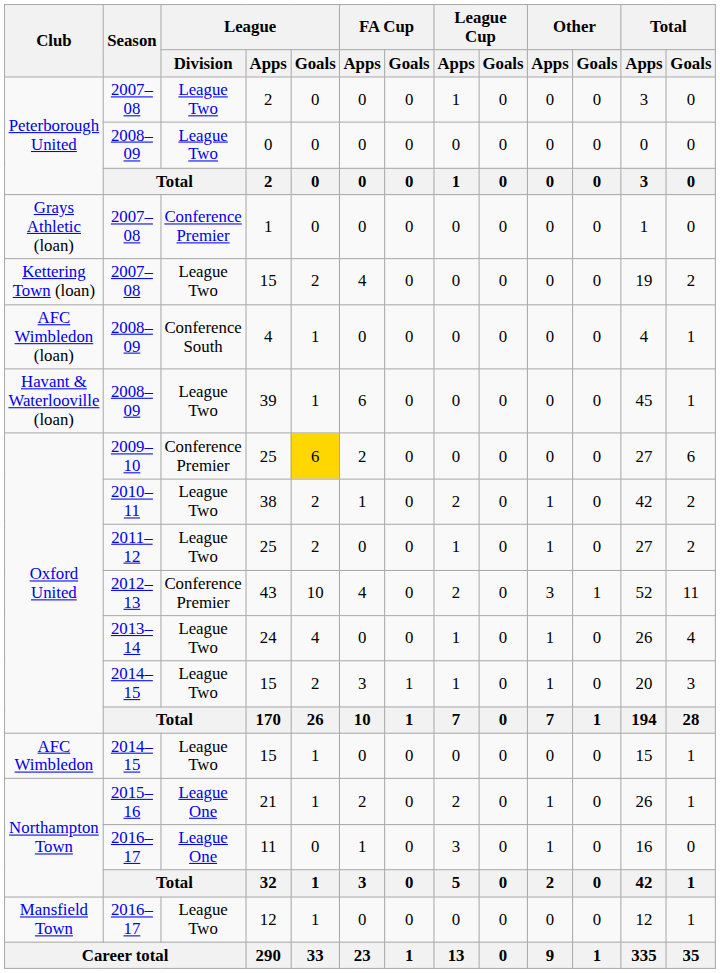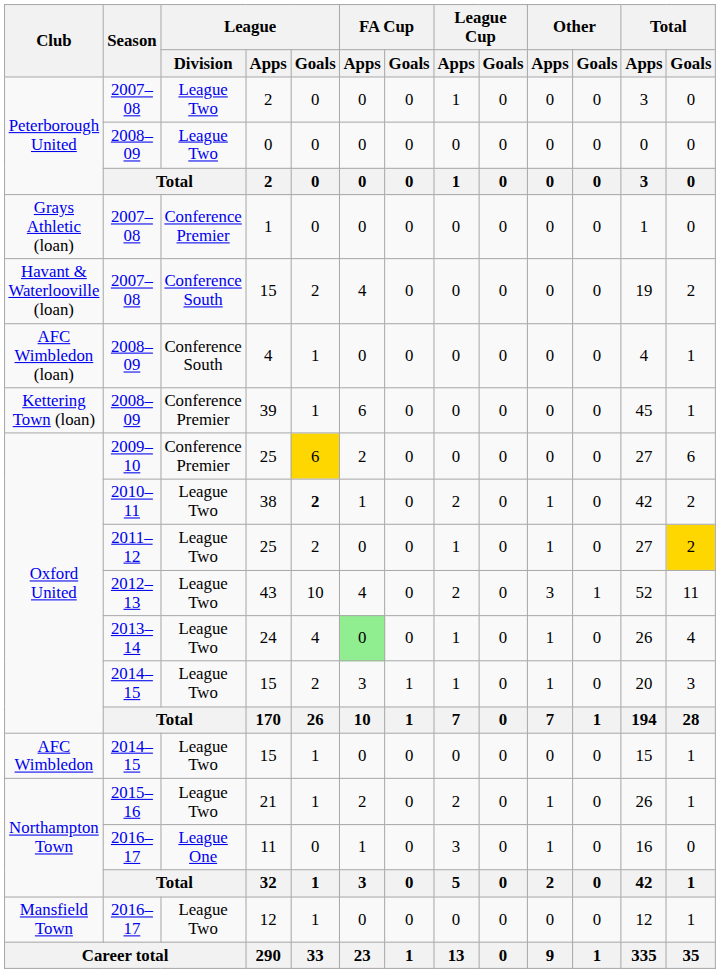 <table class="wikitable" style="text-align: center;">
 <tr>
 <th rowspan="2">Club</th>
 <th rowspan="2">Season</th>
 <th colspan="3">League</th>
 <th colspan="2">FA Cup</th>
 <th colspan="2">League Cup</th>
 <th colspan="2">Other</th>
 <th colspan="2">Total</th>
 </tr>
 <tr>
 <th>Division</th>
 <th>Apps</th>
 <th>Goals</th>
 <th>Apps</th>
 <th>Goals</th>
 <th>Apps</th>
 <th>Goals</th>
 <th>Apps</th>
 <th>Goals</th>
 <th>Apps</th>
 <th>Goals</th>
 </tr>
 <tr>
 <td rowspan=3><a href='#'>Peterborough United</a></td>
 <td><a href='#'>2007–08</a></td>
 <td><a href='#'>League Two</a></td>
 <td>2</td>
 <td>0</td>
 <td>0</td>
 <td>0</td>
 <td>1</td>
 <td>0</td>
 <td>0</td>
 <td>0</td>
 <td>3</td>
 <td>0</td>
 </tr>
 <tr>
 <td><a href='#'>2008–09</a></td>
 <td><a href='#'>League Two</a></td>
 <td>0</td>
 <td>0</td>
 <td>0</td>
 <td>0</td>
 <td>0</td>
 <td>0</td>
 <td>0</td>
 <td>0</td>
 <td>0</td>
 <td>0</td>
 </tr>
 <tr>
 <th colspan=2>Total</th>
 <th>2</th>
 <th>0</th>
 <th>0</th>
 <th>0</th>
 <th>1</th>
 <th>0</th>
 <th>0</th>
 <th>0</th>
 <th>3</th>
 <th>0</th>
 </tr>
 <tr>
 <td><a href='#'>Grays Athletic</a> (loan)</td>
 <td><a href='#'>2007–08</a></td>
 <td><a href='#'>Conference Premier</a></td>
 <td>1</td>
 <td>0</td>
 <td>0</td>
 <td>0</td>
 <td>0</td>
 <td>0</td>
 <td>0</td>
 <td>0</td>
 <td>1</td>
 <td>0</td>
 </tr>
 <tr>
-<td><a href='#'>Kettering Town</a> (loan)</td>
+<td><a href='#'>Havant & Waterlooville</a> (loan)</td>
 <td><a href='#'>2007–08</a></td>
-<td>League Two</td>
+<td><a href='#'>Conference South</a></td>
 <td>15</td>
 <td>2</td>
 <td>4</td>
 <td>0</td>
 <td>0</td>
 <td>0</td>
 <td>0</td>
 <td>0</td>
 <td>19</td>
 <td>2</td>
 </tr>
 <tr>
 <td><a href='#'>AFC Wimbledon</a> (loan)</td>
 <td><a href='#'>2008–09</a></td>
 <td>Conference South</td>
 <td>4</td>
 <td>1</td>
 <td>0</td>
 <td>0</td>
 <td>0</td>
 <td>0</td>
 <td>0</td>
 <td>0</td>
 <td>4</td>
 <td>1</td>
 </tr>
 <tr>
-<td><a href='#'>Havant & Waterlooville</a> (loan)</td>
+<td><a href='#'>Kettering Town</a> (loan)</td>
 <td><a href='#'>2008–09</a></td>
-<td>League Two</td>
+<td>Conference Premier</td>
 <td>39</td>
 <td>1</td>
 <td>6</td>
 <td>0</td>
 <td>0</td>
 <td>0</td>
 <td>0</td>
 <td>0</td>
 <td>45</td>
 <td>1</td>
 </tr>
 <tr>
 <td rowspan=7><a href='#'>Oxford United</a></td>
 <td><a href='#'>2009–10</a></td>
 <td>Conference Premier</td>
 <td>25</td>
 <td style="background: gold;">6</td>
 <td>2</td>
 <td>0</td>
 <td>0</td>
 <td>0</td>
 <td>0</td>
 <td>0</td>
 <td>27</td>
 <td>6</td>
 </tr>
 <tr>
 <td><a href='#'>2010–11</a></td>
 <td>League Two</td>
 <td>38</td>
-<td>2</td>
+<td><strong>2</strong></td>
 <td>1</td>
 <td>0</td>
 <td>2</td>
 <td>0</td>
 <td>1</td>
 <td>0</td>
 <td>42</td>
 <td>2</td>
 </tr>
 <tr>
 <td><a href='#'>2011–12</a></td>
 <td>League Two</td>
 <td>25</td>
 <td>2</td>
 <td>0</td>
 <td>0</td>
 <td>1</td>
 <td>0</td>
 <td>1</td>
 <td>0</td>
 <td>27</td>
-<td>2</td>
+<td style="background: gold;">2</td>
 </tr>
 <tr>
 <td><a href='#'>2012–13</a></td>
-<td>Conference Premier</td>
+<td>League Two</td>
 <td>43</td>
 <td>10</td>
 <td>4</td>
 <td>0</td>
 <td>2</td>
 <td>0</td>
 <td>3</td>
 <td>1</td>
 <td>52</td>
 <td>11</td>
 </tr>
 <tr>
 <td><a href='#'>2013–14</a></td>
 <td>League Two</td>
 <td>24</td>
 <td>4</td>
-<td>0</td>
+<td style="background: lightgreen;">0</td>
 <td>0</td>
 <td>1</td>
 <td>0</td>
 <td>1</td>
 <td>0</td>
 <td>26</td>
 <td>4</td>
 </tr>
 <tr>
 <td><a href='#'>2014–15</a></td>
 <td>League Two</td>
 <td>15</td>
 <td>2</td>
 <td>3</td>
 <td>1</td>
 <td>1</td>
 <td>0</td>
 <td>1</td>
 <td>0</td>
 <td>20</td>
 <td>3</td>
 </tr>
 <tr>
 <th colspan=2>Total</th>
 <th>170</th>
 <th>26</th>
 <th>10</th>
 <th>1</th>
 <th>7</th>
 <th>0</th>
 <th>7</th>
 <th>1</th>
 <th>194</th>
 <th>28</th>
 </tr>
 <tr>
 <td><a href='#'>AFC Wimbledon</a></td>
 <td><a href='#'>2014–15</a></td>
 <td>League Two</td>
 <td>15</td>
 <td>1</td>
 <td>0</td>
 <td>0</td>
 <td>0</td>
 <td>0</td>
 <td>0</td>
 <td>0</td>
 <td>15</td>
 <td>1</td>
 </tr>
 <tr>
 <td rowspan=3><a href='#'>Northampton Town</a></td>
 <td><a href='#'>2015–16</a></td>
-<td><a href='#'>League One</a></td>
+<td>League Two</td>
 <td>21</td>
 <td>1</td>
 <td>2</td>
 <td>0</td>
 <td>2</td>
 <td>0</td>
 <td>1</td>
 <td>0</td>
 <td>26</td>
 <td>1</td>
 </tr>
 <tr>
 <td><a href='#'>2016–17</a></td>
 <td><a href='#'>League One</a></td>
 <td>11</td>
 <td>0</td>
 <td>1</td>
 <td>0</td>
 <td>3</td>
 <td>0</td>
 <td>1</td>
 <td>0</td>
 <td>16</td>
 <td>0</td>
 </tr>
 <tr>
 <th colspan=2>Total</th>
 <th>32</th>
 <th>1</th>
 <th>3</th>
 <th>0</th>
 <th>5</th>
 <th>0</th>
 <th>2</th>
 <th>0</th>
 <th>42</th>
 <th>1</th>
 </tr>
 <tr>
 <td><a href='#'>Mansfield Town</a></td>
 <td><a href='#'>2016–17</a></td>
 <td>League Two</td>
 <td>12</td>
 <td>1</td>
 <td>0</td>
 <td>0</td>
 <td>0</td>
 <td>0</td>
 <td>0</td>
 <td>0</td>
 <td>12</td>
 <td>1</td>
 </tr>
 <tr>
 <th colspan="3">Career total</th>
 <th>290</th>
 <th>33</th>
 <th>23</th>
 <th>1</th>
 <th>13</th>
 <th>0</th>
 <th>9</th>
 <th>1</th>
 <th>335</th>
 <th>35</th>
 </tr>
 </table>
